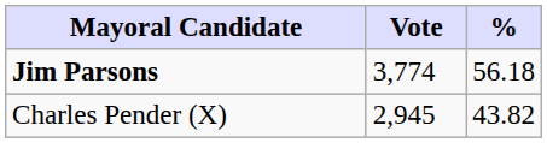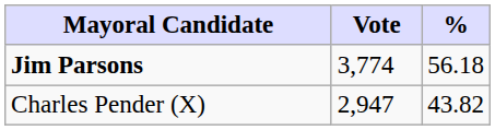 <table class="wikitable">
 <tr>
 <th style="background:#ddf; width:200px;">Mayoral Candidate</th>
 <th style="background:#ddf; width:50px;">Vote</th>
 <th style="background:#ddf; width:30px;">%</th>
 </tr>
 <tr>
 <td><strong>Jim Parsons</strong></td>
 <td>3,774</td>
 <td>56.18</td>
 </tr>
 <tr>
 <td>Charles Pender (X)</td>
-<td>2,945</td>
+<td>2,947</td>
 <td>43.82</td>
 </tr>
 </table>
